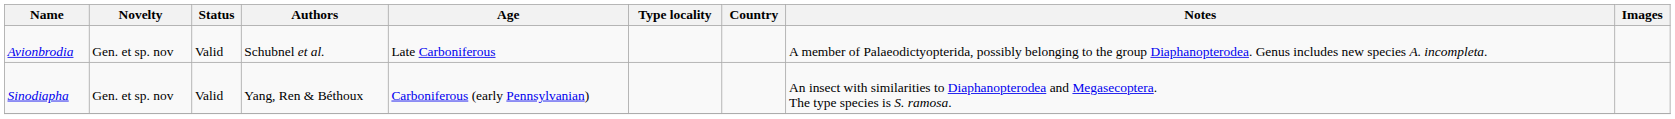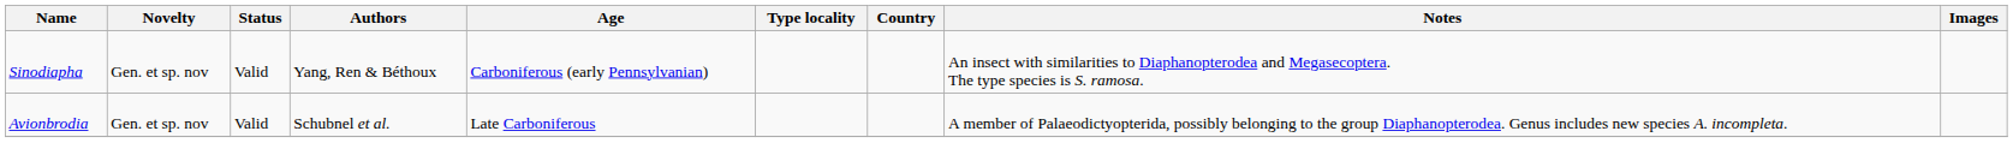 <table class="wikitable sortable" align="center" width="100%">
 <tr>
 <th>Name</th>
 <th>Novelty</th>
 <th>Status</th>
 <th>Authors</th>
 <th>Age</th>
 <th>Type locality</th>
 <th>Country</th>
 <th>Notes</th>
 <th>Images</th>
 </tr>
 <tr>
+<td><br><em><a href='#'>Sinodiapha</a></em></td>
+<td><br>Gen. et sp. nov</td>
+<td><br>Valid</td>
+<td><br>Yang, Ren & Béthoux</td>
+<td><br><a href='#'>Carboniferous</a> (early <a href='#'>Pennsylvanian</a>)</td>
+<td></td>
+<td><br></td>
+<td><br>An insect with similarities to <a href='#'>Diaphanopterodea</a> and <a href='#'>Megasecoptera</a>.<br> The type species is <em>S. ramosa</em>.</td>
+<td></td>
+</tr>
+<tr>
 <td><br><em><a href='#'>Avionbrodia</a></em></td>
 <td><br>Gen. et sp. nov</td>
 <td><br>Valid</td>
 <td><br>Schubnel <em>et al.</em></td>
 <td><br>Late <a href='#'>Carboniferous</a></td>
 <td></td>
 <td><br></td>
 <td><br>A member of Palaeodictyopterida, possibly belonging to the group <a href='#'>Diaphanopterodea</a>. Genus includes new species <em>A. incompleta</em>.</td>
 <td></td>
 </tr>
 <tr>
-<td><br><em><a href='#'>Sinodiapha</a></em></td>
-<td><br>Gen. et sp. nov</td>
-<td><br>Valid</td>
-<td><br>Yang, Ren & Béthoux</td>
-<td><br><a href='#'>Carboniferous</a> (early <a href='#'>Pennsylvanian</a>)</td>
-<td></td>
-<td><br></td>
-<td><br>An insect with similarities to <a href='#'>Diaphanopterodea</a> and <a href='#'>Megasecoptera</a>.<br> The type species is <em>S. ramosa</em>.</td>
-<td></td>
-</tr>
-<tr>
 </tr>
 </table>
